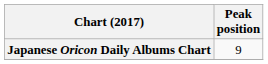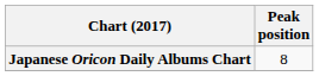 <table class="wikitable plainrowheaders" style="text-align:center">
 <tr>
 <th>Chart (2017)</th>
 <th>Peak<br> position</th>
 </tr>
 <tr>
 <th scope="row">Japanese <em>Oricon</em> Daily Albums Chart</th>
-<td>9</td>
+<td>8</td>
 </tr>
 <tr>
 </tr>
 </table>
